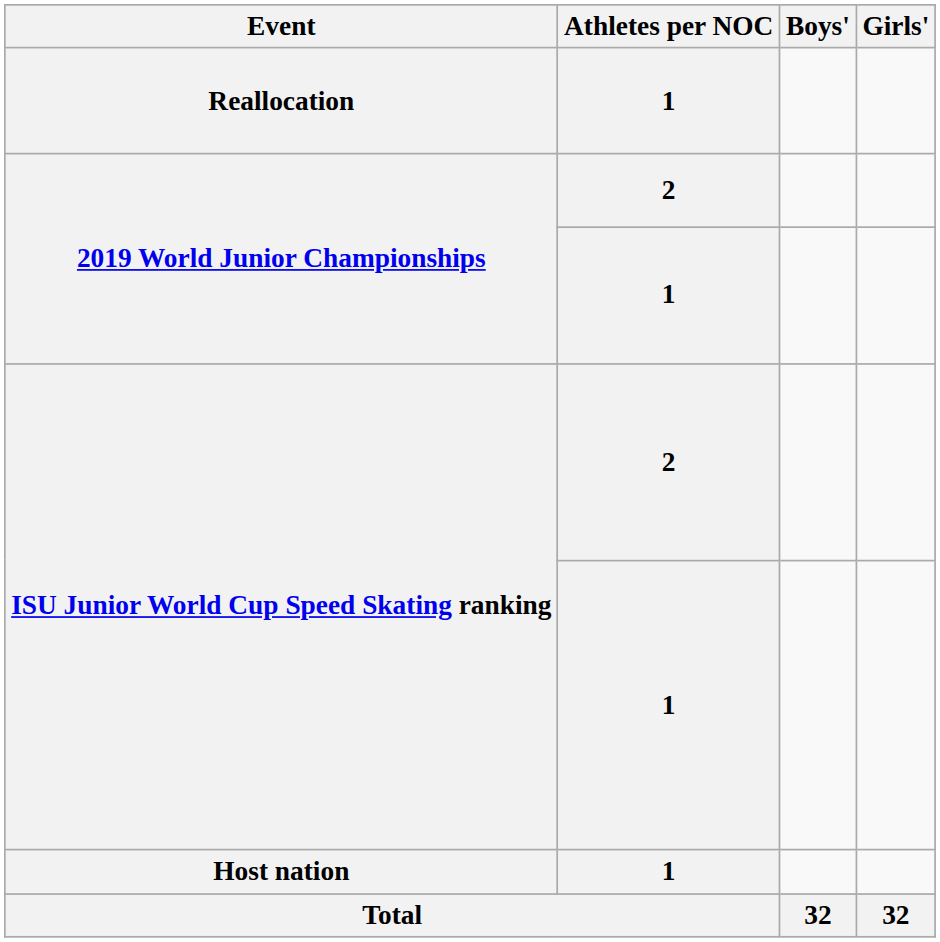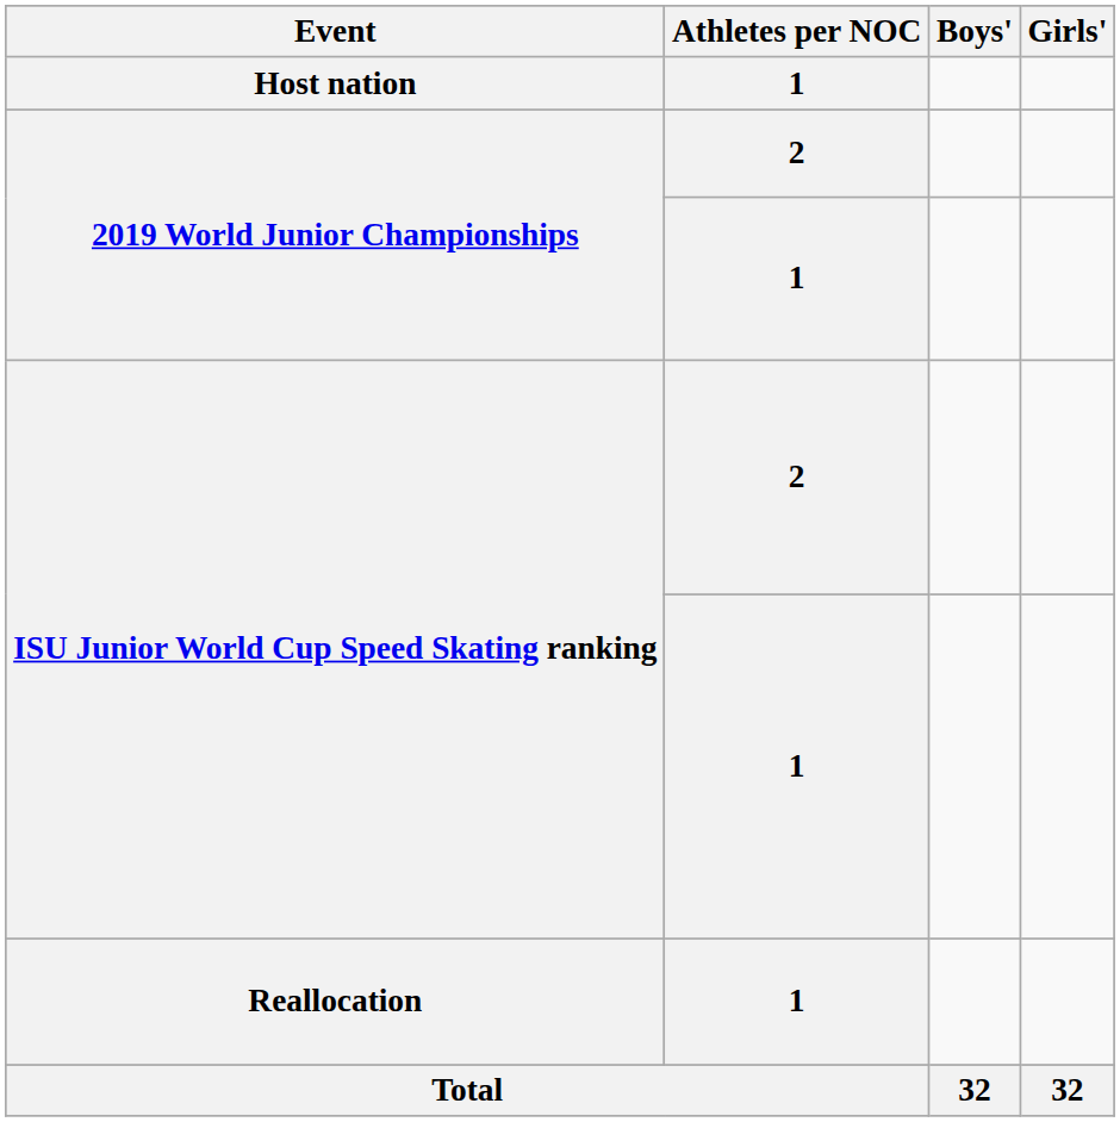 <table class="wikitable">
 <tr>
 <th>Event</th>
 <th>Athletes per NOC</th>
 <th>Boys'</th>
 <th>Girls'</th>
 </tr>
 <tr>
-<th>Reallocation</th>
+<th>Host nation</th>
 <th>1</th>
-<td valign=top><br></td>
-<td valign=top><br><br><br></td>
+<td valign="top"></td>
+<td valign="top"><s></s></td>
 </tr>
 <tr>
 <th rowspan="2"><a href='#'>2019 World Junior Championships</a></th>
 <th>2</th>
 <td valign="top"><br><br></td>
 <td valign="top"><br></td>
 </tr>
 <tr>
 <th>1</th>
 <td valign="top"><br><br><br><br></td>
 <td valign="top"><br><br><br></td>
 </tr>
 <tr>
 <th rowspan="2"><a href='#'>ISU Junior World Cup Speed Skating</a> ranking</th>
 <th>2</th>
 <td valign="top"><br><br><br><br></td>
 <td valign="top"><br><br><br><br><br><br></td>
 </tr>
 <tr>
 <th>1</th>
 <td valign="top"><s></s><br><s></s><br><br><br><br><br><br><br><br></td>
 <td valign="top"><s></s><br><s></s><br><br><s></s><br><br><br><br><br></td>
 </tr>
 <tr>
-<th>Host nation</th>
+<th>Reallocation</th>
 <th>1</th>
-<td valign="top"></td>
-<td valign="top"><s></s></td>
+<td valign=top><br></td>
+<td valign=top><br><br><br></td>
 </tr>
 <tr>
 <th colspan="2">Total</th>
 <th>32</th>
 <th>32</th>
 </tr>
 </table>
